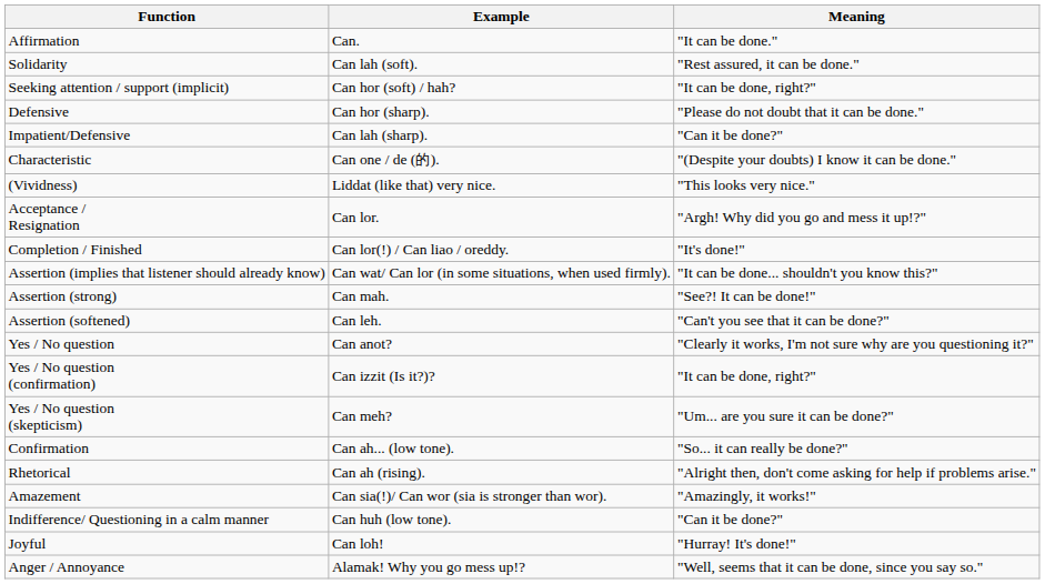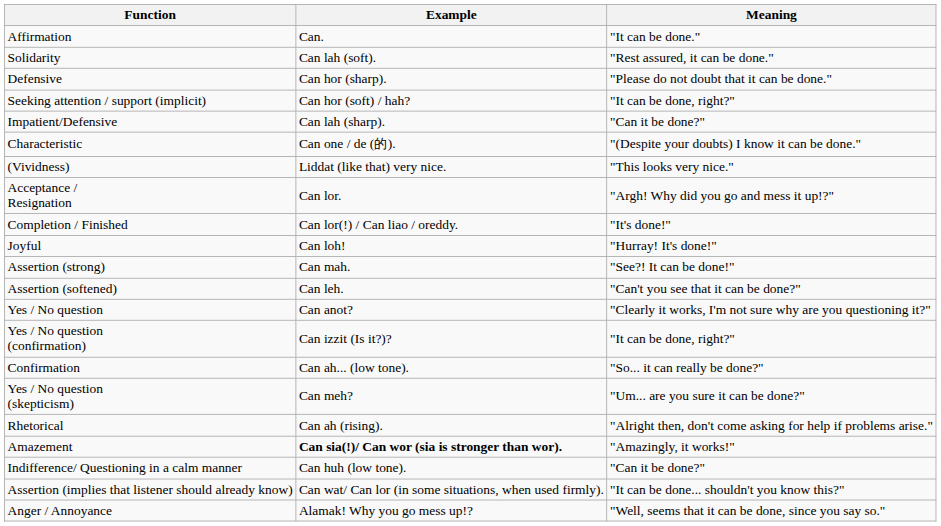 <table class="wikitable">
 <tr>
 <th>Function</th>
 <th>Example</th>
 <th>Meaning</th>
 </tr>
 <tr>
 <td>Affirmation</td>
 <td>Can.</td>
 <td>"It can be done."</td>
 </tr>
 <tr>
 <td>Solidarity</td>
 <td>Can lah (soft).</td>
 <td>"Rest assured, it can be done."</td>
 </tr>
 <tr>
+<td>Defensive</td>
+<td>Can hor (sharp).</td>
+<td>"Please do not doubt that it can be done."</td>
+</tr>
+<tr>
 <td>Seeking attention / support (implicit)</td>
 <td>Can hor (soft) / hah?</td>
 <td>"It can be done, right?"</td>
-</tr>
-<tr>
-<td>Defensive</td>
-<td>Can hor (sharp).</td>
-<td>"Please do not doubt that it can be done."</td>
 </tr>
 <tr>
 <td>Impatient/Defensive</td>
 <td>Can lah (sharp).</td>
 <td>"Can it be done?"</td>
 </tr>
 <tr>
 <td>Characteristic</td>
 <td>Can one / de (的).</td>
 <td>"(Despite your doubts) I know it can be done."</td>
 </tr>
 <tr>
 <td>(Vividness)</td>
 <td>Liddat (like that) very nice.</td>
 <td>"This looks very nice."</td>
 </tr>
 <tr>
 <td>Acceptance / <br> Resignation</td>
 <td>Can lor.</td>
 <td>"Argh! Why did you go and mess it up!?"</td>
 </tr>
 <tr>
 <td>Completion / Finished</td>
 <td>Can lor(!) / Can liao / oreddy.</td>
 <td>"It's done!"</td>
 </tr>
 <tr>
-<td>Assertion (implies that listener should already know)</td>
-<td>Can wat/ Can lor (in some situations, when used firmly).</td>
-<td>"It can be done... shouldn't you know this?"</td>
+<td>Joyful</td>
+<td>Can loh!</td>
+<td>"Hurray! It's done!"</td>
 </tr>
 <tr>
 <td>Assertion (strong)</td>
 <td>Can mah.</td>
 <td>"See?! It can be done!"</td>
 </tr>
 <tr>
 <td>Assertion (softened)</td>
 <td>Can leh.</td>
 <td>"Can't you see that it can be done?"</td>
 </tr>
 <tr>
 <td>Yes / No question</td>
 <td>Can anot?</td>
 <td>"Clearly it works, I'm not sure why are you questioning it?"</td>
 </tr>
 <tr>
 <td>Yes / No question <br> (confirmation)</td>
 <td>Can izzit (Is it?)?</td>
 <td>"It can be done, right?"</td>
 </tr>
 <tr>
+<td>Confirmation</td>
+<td>Can ah... (low tone).</td>
+<td>"So... it can really be done?"</td>
+</tr>
+<tr>
 <td>Yes / No question <br> (skepticism)</td>
 <td>Can meh?</td>
 <td>"Um... are you sure it can be done?"</td>
-</tr>
-<tr>
-<td>Confirmation</td>
-<td>Can ah... (low tone).</td>
-<td>"So... it can really be done?"</td>
 </tr>
 <tr>
 <td>Rhetorical</td>
 <td>Can ah (rising).</td>
 <td>"Alright then, don't come asking for help if problems arise."</td>
 </tr>
 <tr>
 <td>Amazement</td>
-<td>Can sia(!)/ Can wor (sia is stronger than wor).</td>
+<td><strong>Can sia(!)/ Can wor (sia is stronger than wor).</strong></td>
 <td>"Amazingly, it works!"</td>
 </tr>
 <tr>
 <td>Indifference/ Questioning in a calm manner</td>
 <td>Can huh (low tone).</td>
 <td>"Can it be done?"</td>
 </tr>
 <tr>
-<td>Joyful</td>
-<td>Can loh!</td>
-<td>"Hurray! It's done!"</td>
+<td>Assertion (implies that listener should already know)</td>
+<td>Can wat/ Can lor (in some situations, when used firmly).</td>
+<td>"It can be done... shouldn't you know this?"</td>
 </tr>
 <tr>
 <td>Anger / Annoyance</td>
 <td>Alamak! Why you go mess up!?</td>
 <td>"Well, seems that it can be done, since you say so."</td>
 </tr>
 </table>
